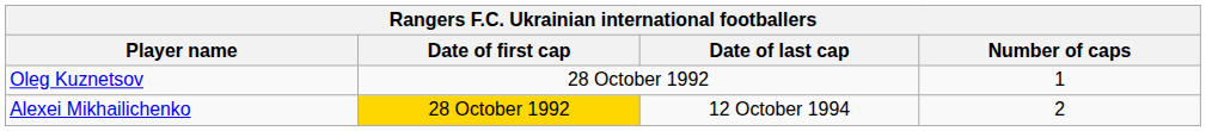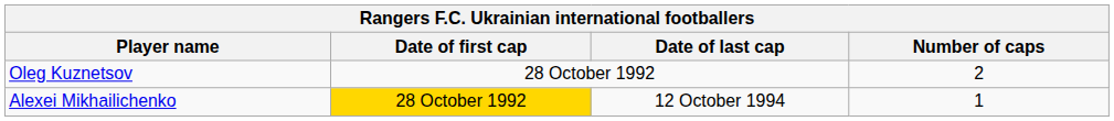 <table class="wikitable plainrowheaders" style="width: 80%;">
 <tr>
 <th colspan=5>Rangers F.C. Ukrainian international footballers </th>
 </tr>
 <tr>
 <th scope="col">Player name</th>
 <th scope="col">Date of first cap</th>
 <th scope="col">Date of last cap</th>
 <th scope="col">Number of caps</th>
 </tr>
 <tr>
 <td><a href='#'>Oleg Kuznetsov</a></td>
 <td align="center" colspan="2">28 October 1992</td>
-<td align="center">1</td>
+<td align="center">2</td>
 </tr>
 <tr>
 <td><a href='#'>Alexei Mikhailichenko</a></td>
 <td align="center" style="background: gold;">28 October 1992</td>
 <td align="center">12 October 1994</td>
-<td align="center">2</td>
+<td align="center">1</td>
 </tr>
 </table>
